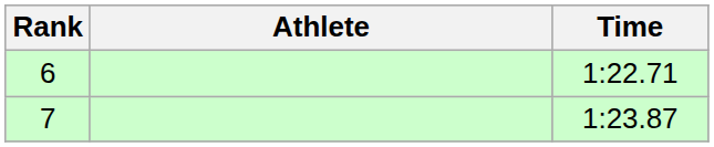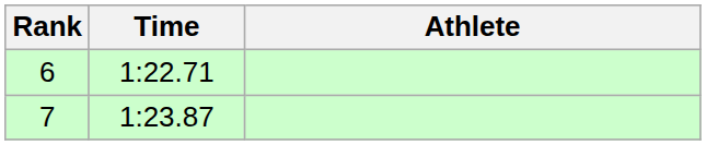 <table class=wikitable style="text-align:center">
 <tr>
 <th width=40>Rank</th>
+<th width=80>Time</th>
 <th width=250>Athlete</th>
-<th width=80>Time</th>
 </tr>
 <tr bgcolor="ccffcc">
 <td>6</td>
+<td>1:22.71</td>
 <td align=left></td>
-<td>1:22.71</td>
 </tr>
 <tr bgcolor="ccffcc">
 <td>7</td>
+<td>1:23.87</td>
 <td align=left></td>
-<td>1:23.87</td>
 </tr>
 </table>
